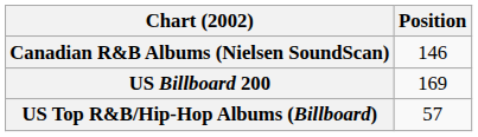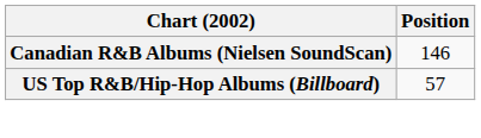 <table class="wikitable plainrowheaders sortable" style="text-align:center;">
 <tr>
 <th>Chart (2002)</th>
 <th>Position</th>
 </tr>
 <tr>
 <th scope="row">Canadian R&B Albums (Nielsen SoundScan)</th>
 <td style="text-align:center;">146</td>
 </tr>
 <tr>
-<th scope="row">US <em>Billboard</em> 200</th>
-<td style="text-align:center;">169</td>
-</tr>
-<tr>
 <th scope="row">US Top R&B/Hip-Hop Albums (<em>Billboard</em>)</th>
 <td style="text-align:center;">57</td>
 </tr>
 </table>
